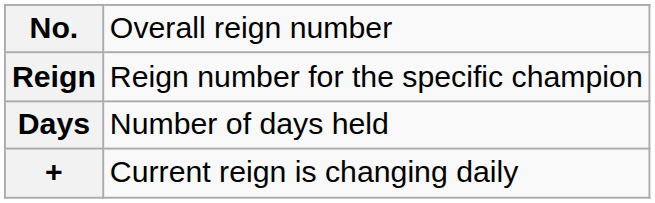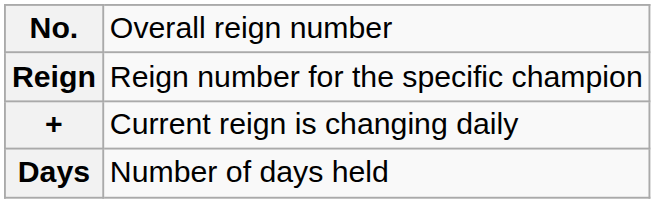 <table class="wikitable">
 <tr>
 <th>No.</th>
 <td>Overall reign number</td>
 </tr>
 <tr>
 <th>Reign</th>
 <td>Reign number for the specific champion</td>
 </tr>
 <tr>
+<th>+</th>
+<td>Current reign is changing daily</td>
+</tr>
+<tr>
 <th>Days</th>
 <td>Number of days held</td>
 </tr>
-<tr>
-<th>+</th>
-<td>Current reign is changing daily</td>
-</tr>
 </table>
